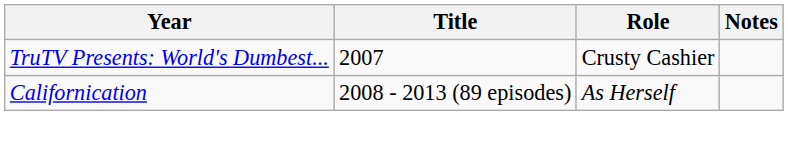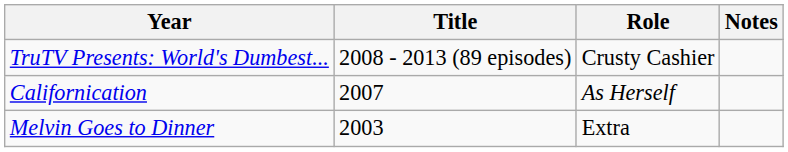 <table class="wikitable sortable">
 <tr>
 <th>Year</th>
 <th>Title</th>
 <th>Role</th>
 <th>Notes</th>
 </tr>
 <tr>
 <td><em><a href='#'>TruTV Presents: World's Dumbest...</a></em></td>
-<td>2007</td>
+<td>2008 - 2013 (89 episodes)</td>
 <td>Crusty Cashier</td>
 <td></td>
 </tr>
 <tr>
 <td><em><a href='#'>Californication</a></em></td>
-<td>2008 - 2013 (89 episodes)</td>
+<td>2007</td>
 <td><em>As Herself</em></td>
 <td></td>
 </tr>
+<tr>
+<td><em><a href='#'>Melvin Goes to Dinner</a></em></td>
+<td>2003</td>
+<td>Extra</td>
+<td></td>
+</tr>
 </table>
